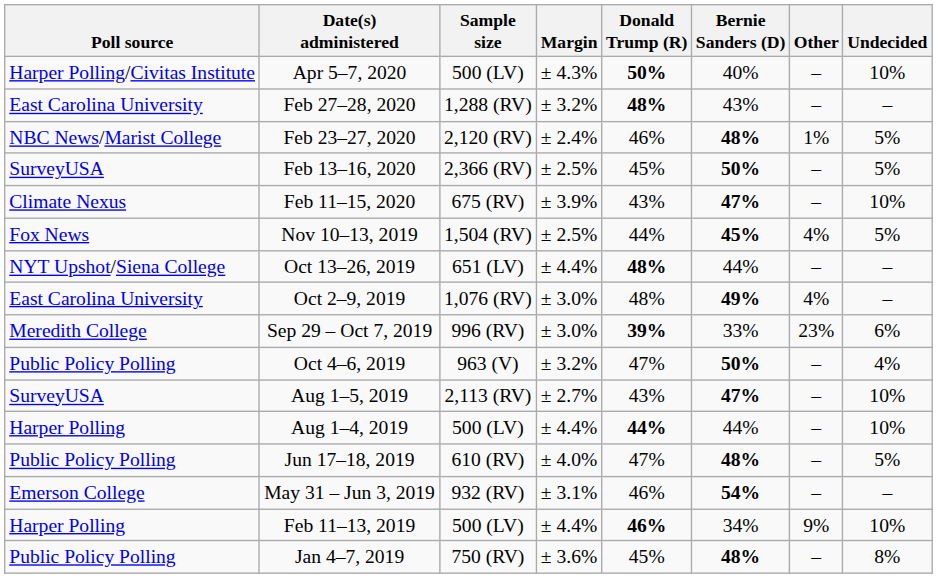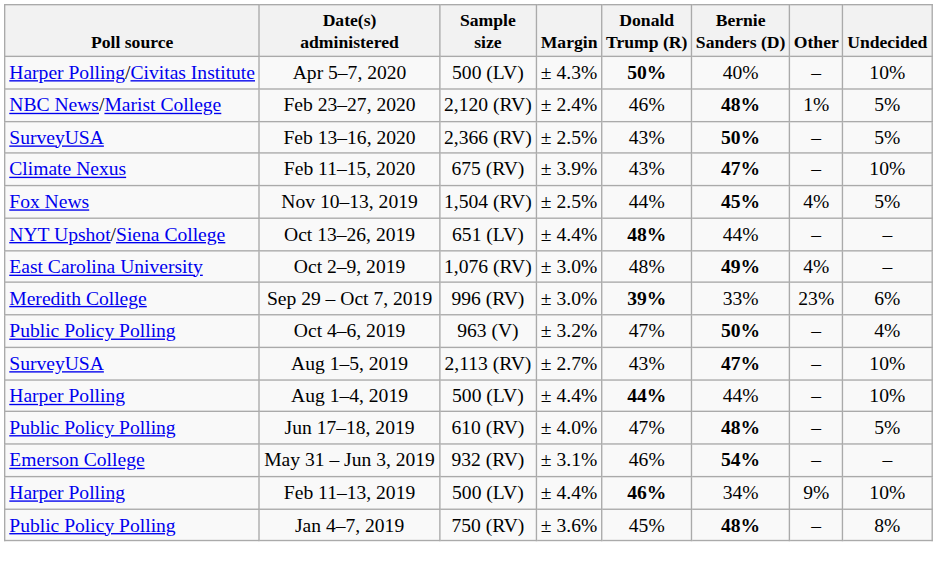 <table class="wikitable" style="font-size:90%;text-align:center;">
 <tr valign=bottom style="font-size:90%;">
 <th>Poll source</th>
 <th>Date(s)<br>administered</th>
 <th>Sample<br>size</th>
 <th>Margin<br></th>
 <th>Donald<br>Trump (R)</th>
 <th>Bernie<br>Sanders (D)</th>
 <th>Other</th>
 <th>Undecided</th>
 </tr>
 <tr>
 <td style="text-align:left;"><a href='#'>Harper Polling</a>/<a href='#'>Civitas Institute</a></td>
 <td>Apr 5–7, 2020</td>
 <td>500 (LV)</td>
 <td>± 4.3%</td>
 <td><strong>50%</strong></td>
 <td>40%</td>
 <td>–</td>
 <td>10%</td>
 </tr>
 <tr>
-<td style="text-align:left;"><a href='#'>East Carolina University</a></td>
-<td>Feb 27–28, 2020</td>
-<td>1,288 (RV)</td>
-<td>± 3.2%</td>
-<td><strong>48%</strong></td>
-<td>43%</td>
-<td>–</td>
-<td>–</td>
-</tr>
-<tr>
 <td style="text-align:left;"><a href='#'>NBC News</a>/<a href='#'>Marist College</a></td>
 <td>Feb 23–27, 2020</td>
 <td>2,120 (RV)</td>
 <td>± 2.4%</td>
 <td>46%</td>
 <td><strong>48%</strong></td>
 <td>1%</td>
 <td>5%</td>
 </tr>
 <tr>
 <td style="text-align:left;"><a href='#'>SurveyUSA</a></td>
 <td>Feb 13–16, 2020</td>
 <td>2,366 (RV)</td>
 <td>± 2.5%</td>
-<td>45%</td>
+<td>43%</td>
 <td><strong>50%</strong></td>
 <td>–</td>
 <td>5%</td>
 </tr>
 <tr>
 <td style="text-align:left;"><a href='#'>Climate Nexus</a></td>
 <td>Feb 11–15, 2020</td>
 <td>675 (RV)</td>
 <td>± 3.9%</td>
 <td>43%</td>
 <td><strong>47%</strong></td>
 <td>–</td>
 <td>10%</td>
 </tr>
 <tr>
 <td style="text-align:left;"><a href='#'>Fox News</a></td>
 <td>Nov 10–13, 2019</td>
 <td>1,504 (RV)</td>
 <td>± 2.5%</td>
 <td>44%</td>
 <td><strong>45%</strong></td>
 <td>4%</td>
 <td>5%</td>
 </tr>
 <tr>
 <td style="text-align:left;"><a href='#'>NYT Upshot</a>/<a href='#'>Siena College</a></td>
 <td>Oct 13–26, 2019</td>
 <td>651 (LV)</td>
 <td>± 4.4%</td>
 <td><strong>48%</strong></td>
 <td>44%</td>
 <td>–</td>
 <td>–</td>
 </tr>
 <tr>
 <td style="text-align:left;"><a href='#'>East Carolina University</a></td>
 <td>Oct 2–9, 2019</td>
 <td>1,076 (RV)</td>
 <td>± 3.0%</td>
 <td>48%</td>
 <td><strong>49%</strong></td>
 <td>4%</td>
 <td>–</td>
 </tr>
 <tr>
 <td style="text-align:left;"><a href='#'>Meredith College</a></td>
 <td>Sep 29 – Oct 7, 2019</td>
 <td>996 (RV)</td>
 <td>± 3.0%</td>
 <td><strong>39%</strong></td>
 <td>33%</td>
 <td>23%</td>
 <td>6%</td>
 </tr>
 <tr>
 <td style="text-align:left;"><a href='#'>Public Policy Polling</a></td>
 <td>Oct 4–6, 2019</td>
 <td>963 (V)</td>
 <td>± 3.2%</td>
 <td>47%</td>
 <td><strong>50%</strong></td>
 <td>–</td>
 <td>4%</td>
 </tr>
 <tr>
 <td style="text-align:left;"><a href='#'>SurveyUSA</a></td>
 <td>Aug 1–5, 2019</td>
 <td>2,113 (RV)</td>
 <td>± 2.7%</td>
 <td>43%</td>
 <td><strong>47%</strong></td>
 <td>–</td>
 <td>10%</td>
 </tr>
 <tr>
 <td style="text-align:left;"><a href='#'>Harper Polling</a></td>
 <td>Aug 1–4, 2019</td>
 <td>500 (LV)</td>
 <td>± 4.4%</td>
 <td><strong>44%</strong></td>
 <td>44%</td>
 <td>–</td>
 <td>10%</td>
 </tr>
 <tr>
 <td style="text-align:left;"><a href='#'>Public Policy Polling</a></td>
 <td>Jun 17–18, 2019</td>
 <td>610 (RV)</td>
 <td>± 4.0%</td>
 <td>47%</td>
 <td><strong>48%</strong></td>
 <td>–</td>
 <td>5%</td>
 </tr>
 <tr>
 <td style="text-align:left;"><a href='#'>Emerson College</a></td>
 <td>May 31 – Jun 3, 2019</td>
 <td>932 (RV)</td>
 <td>± 3.1%</td>
 <td>46%</td>
 <td><strong>54%</strong></td>
 <td>–</td>
 <td>–</td>
 </tr>
 <tr>
 <td style="text-align:left;"><a href='#'>Harper Polling</a></td>
 <td>Feb 11–13, 2019</td>
 <td>500 (LV)</td>
 <td>± 4.4%</td>
 <td><strong>46%</strong></td>
 <td>34%</td>
 <td>9%</td>
 <td>10%</td>
 </tr>
 <tr>
 <td style="text-align:left;"><a href='#'>Public Policy Polling</a></td>
 <td>Jan 4–7, 2019</td>
 <td>750 (RV)</td>
 <td>± 3.6%</td>
 <td>45%</td>
 <td><strong>48%</strong></td>
 <td>–</td>
 <td>8%</td>
 </tr>
 </table>
